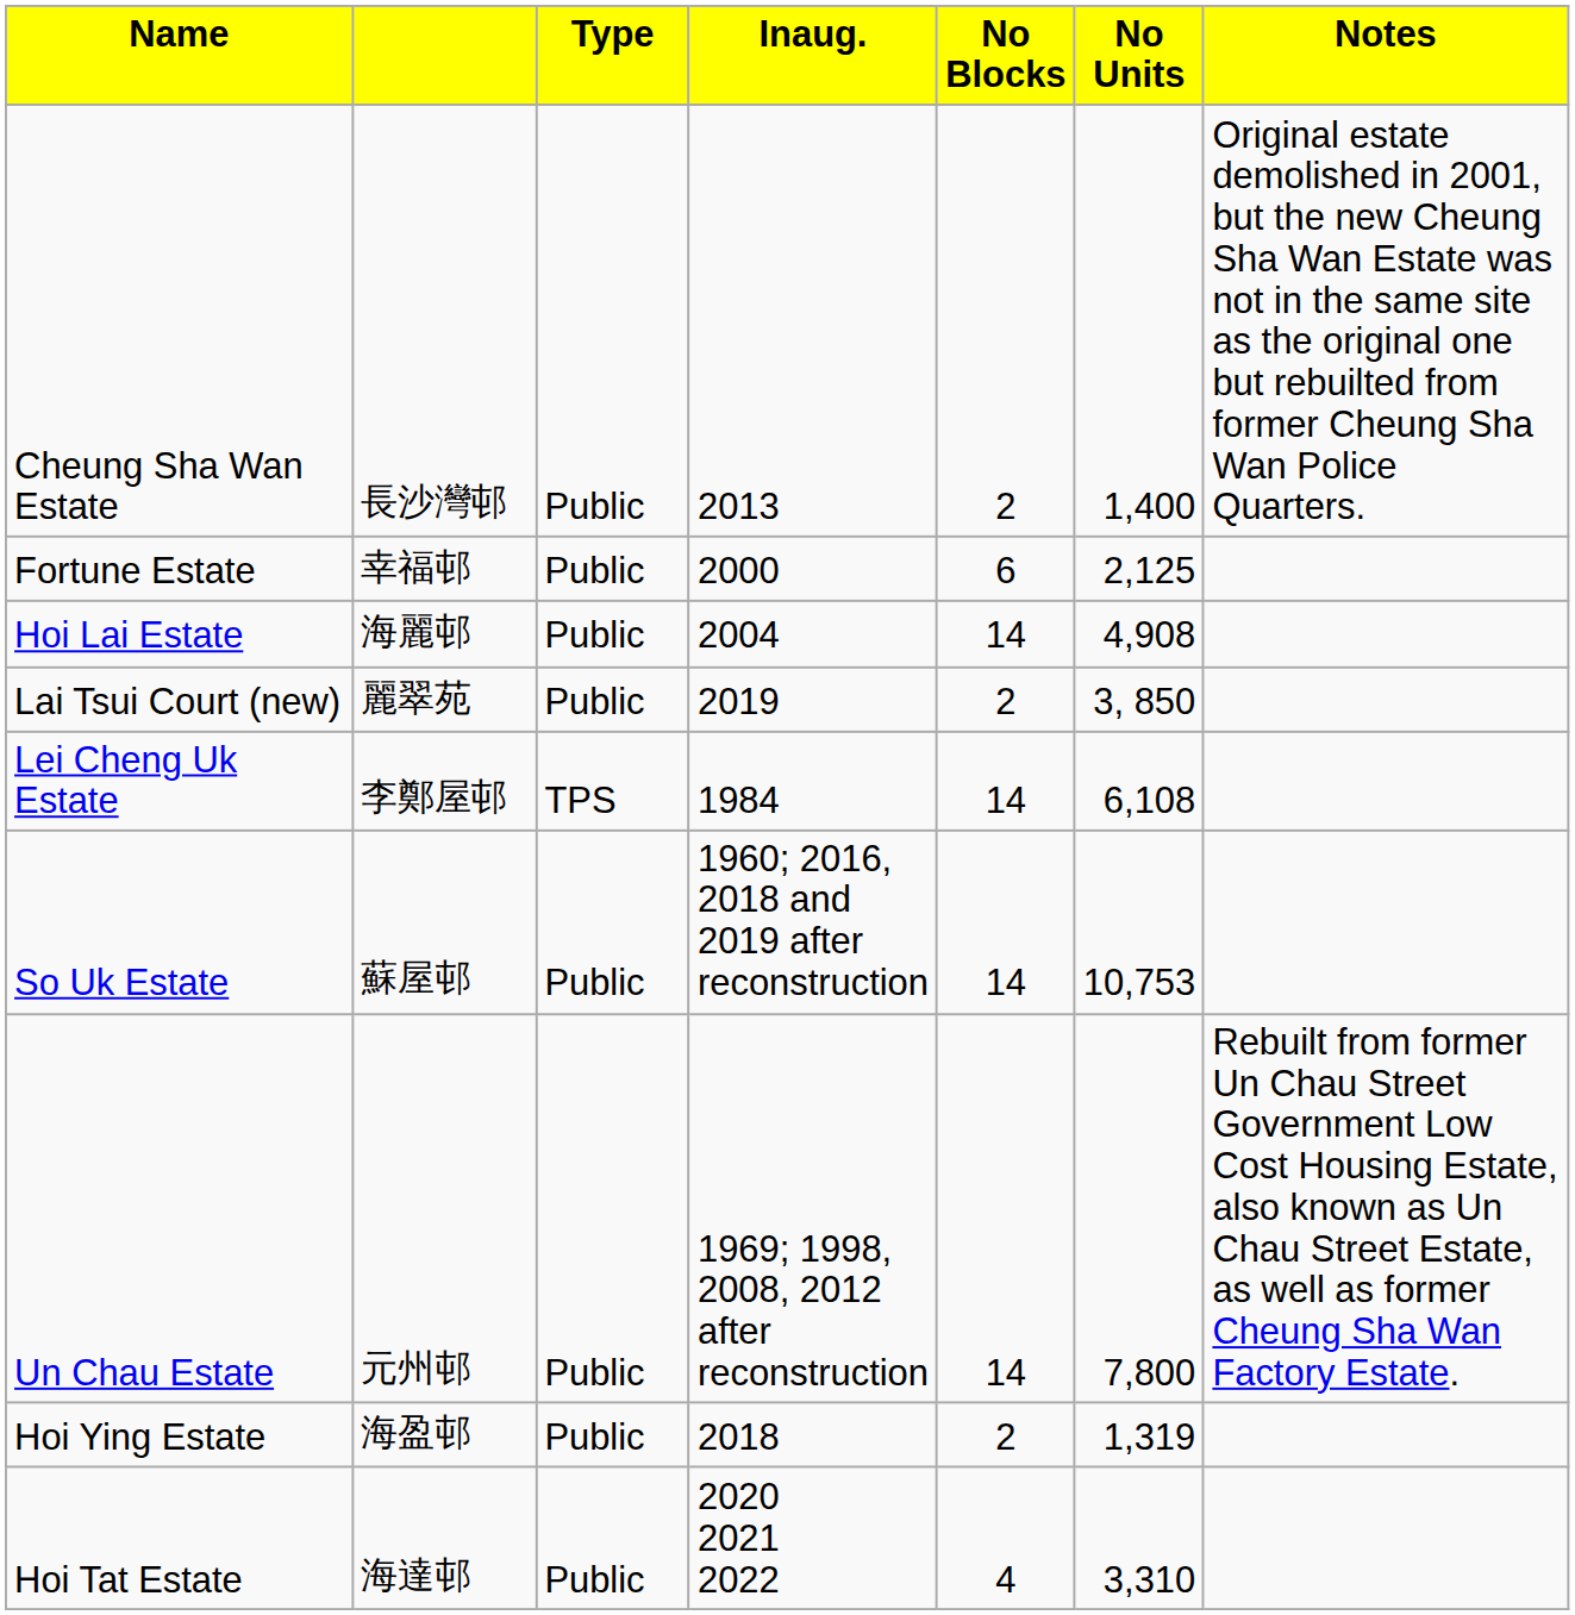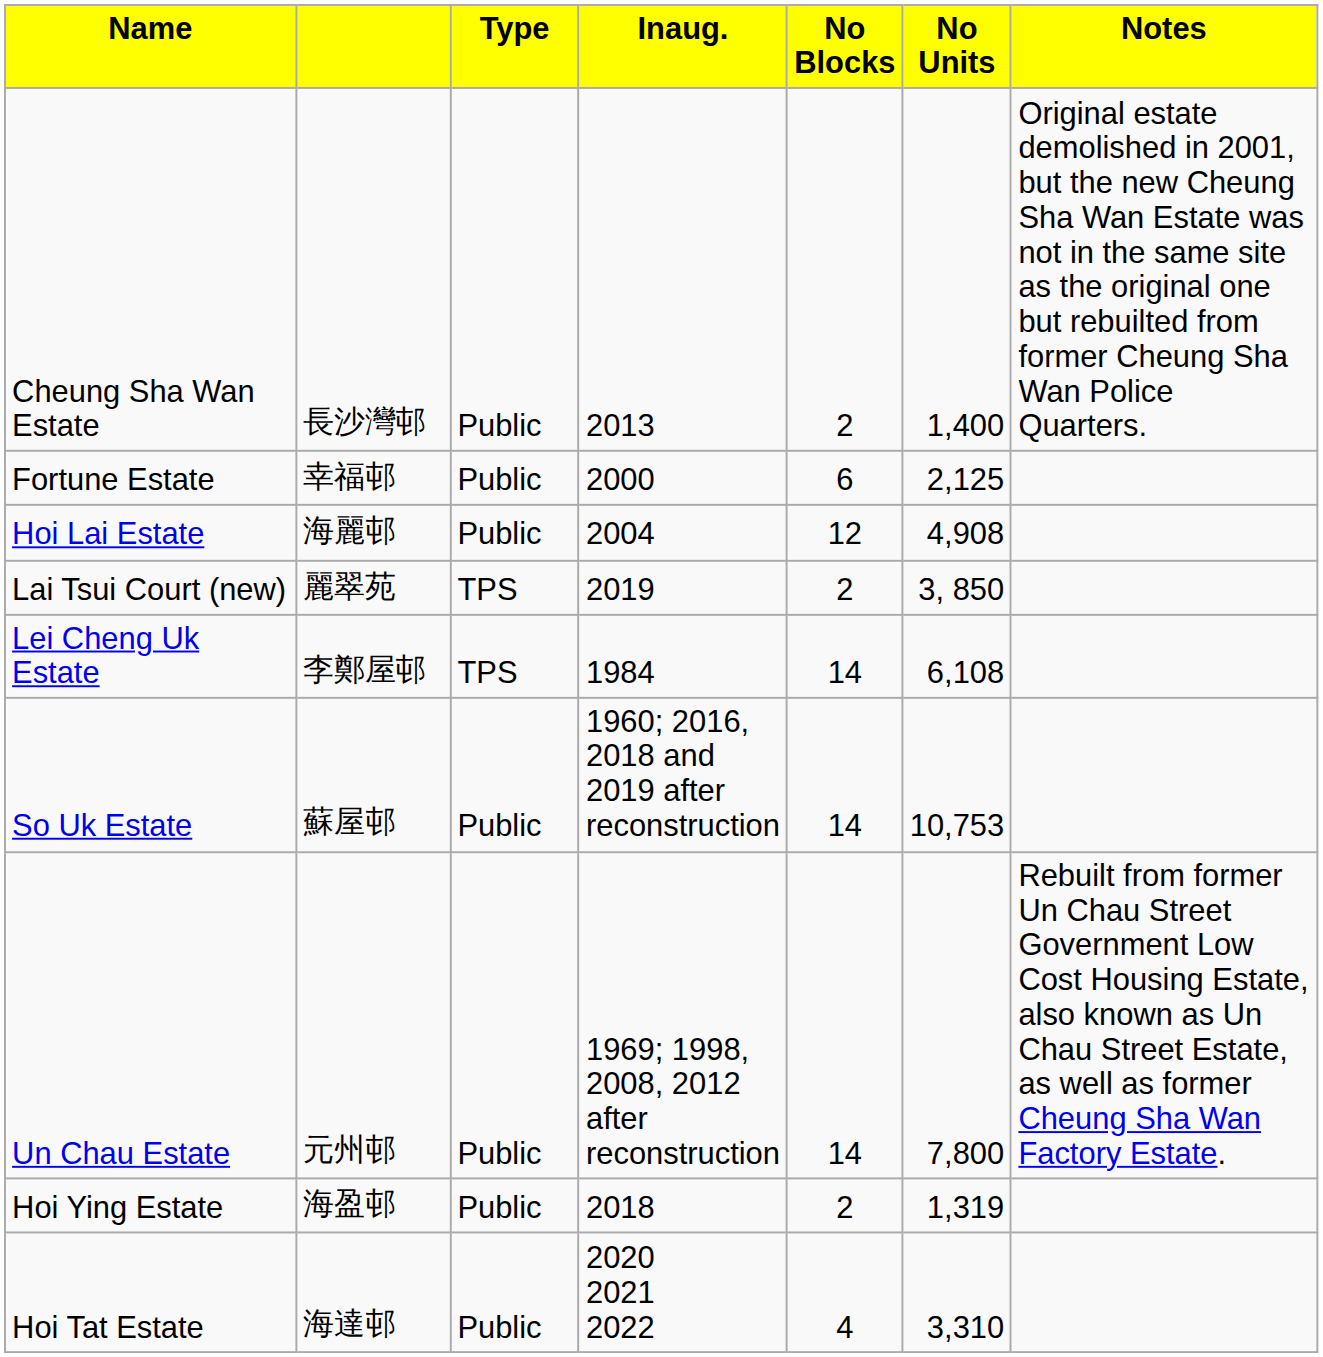 <table class="wikitable">
 <tr style="font-weight:bold;background-color:yellow" align="center" valign="top">
 <td width="143.25" Height="12.75">Name</td>
 <td width="72.75" align="center" valign="top"></td>
 <td width="59.25" align="center" valign="top">Type</td>
 <td width="48" align="center" valign="top">Inaug.</td>
 <td width="48" align="center" valign="top">No Blocks</td>
 <td width="48.75" align="center" valign="top">No Units</td>
 <td width="150.75" align="center" valign="top">Notes</td>
 </tr>
 <tr valign="bottom">
 <td Height="12.75">Cheung Sha Wan Estate</td>
 <td>長沙灣邨</td>
 <td>Public</td>
 <td>2013</td>
 <td align="center">2</td>
 <td align="right">1,400</td>
 <td>Original estate demolished in 2001, but the new Cheung Sha Wan Estate was not in the same site as the original one but rebuilted from former Cheung Sha Wan Police Quarters.</td>
 </tr>
 <tr valign="bottom">
 <td Height="12.75">Fortune Estate</td>
 <td>幸福邨</td>
 <td>Public</td>
 <td>2000</td>
 <td align="center">6</td>
 <td align="right">2,125</td>
 <td></td>
 </tr>
 <tr valign="bottom">
 <td Height="12.75"><a href='#'>Hoi Lai Estate</a></td>
 <td>海麗邨</td>
 <td>Public</td>
 <td>2004</td>
-<td align="center">14</td>
+<td align="center">12</td>
 <td align="right">4,908</td>
 <td></td>
 </tr>
 <tr valign="bottom">
 <td Height="12.75">Lai Tsui Court (new)</td>
 <td>麗翠苑</td>
-<td>Public</td>
+<td>TPS</td>
 <td>2019</td>
 <td align="center">2</td>
 <td align="right">3, 850</td>
 <td></td>
 </tr>
 <tr valign="bottom">
 <td Height="12.75"><a href='#'>Lei Cheng Uk Estate</a></td>
 <td>李鄭屋邨</td>
 <td>TPS</td>
 <td>1984</td>
 <td align="center">14</td>
 <td align="right">6,108</td>
 <td></td>
 </tr>
 <tr valign="bottom">
 <td Height="12.75"><a href='#'>So Uk Estate</a></td>
 <td>蘇屋邨</td>
 <td>Public</td>
 <td>1960; 2016, 2018 and 2019 after reconstruction</td>
 <td align="center">14</td>
 <td align="right">10,753</td>
 <td></td>
 </tr>
 <tr valign="bottom">
 <td Height="12.75"><a href='#'>Un Chau Estate</a></td>
 <td>元州邨</td>
 <td>Public</td>
 <td>1969; 1998, 2008, 2012 after reconstruction</td>
 <td align="center">14</td>
 <td align="right">7,800</td>
 <td>Rebuilt from former Un Chau Street Government Low Cost Housing Estate, also known as Un Chau Street Estate, as well as former <a href='#'>Cheung Sha Wan Factory Estate</a>.</td>
 </tr>
 <tr valign="bottom">
 <td Height="12.75">Hoi Ying Estate</td>
 <td>海盈邨</td>
 <td>Public</td>
 <td>2018</td>
 <td align="center">2</td>
 <td align="right">1,319</td>
 </tr>
 <tr valign="bottom">
 <td Height="12.75">Hoi Tat Estate</td>
 <td>海達邨</td>
 <td>Public</td>
 <td>2020<br>2021<br>2022</td>
 <td align="center">4</td>
 <td align="right">3,310</td>
 <td></td>
 </tr>
 </table>
